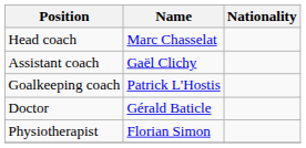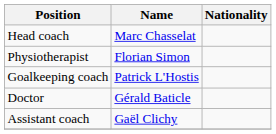 <table class="wikitable">
 <tr>
 <th>Position</th>
 <th>Name</th>
 <th>Nationality</th>
 </tr>
 <tr>
 <td>Head coach</td>
 <td><a href='#'>Marc Chasselat</a></td>
 <td></td>
 </tr>
 <tr>
-<td>Assistant coach</td>
-<td><a href='#'>Gaël Clichy</a></td>
+<td>Physiotherapist</td>
+<td><a href='#'>Florian Simon</a></td>
 <td></td>
 </tr>
 <tr>
 <td>Goalkeeping coach</td>
 <td><a href='#'>Patrick L'Hostis</a></td>
 <td></td>
 </tr>
 <tr>
 <td>Doctor</td>
 <td><a href='#'>Gérald Baticle</a></td>
 <td></td>
 </tr>
 <tr>
-<td>Physiotherapist</td>
-<td><a href='#'>Florian Simon</a></td>
+<td>Assistant coach</td>
+<td><a href='#'>Gaël Clichy</a></td>
 <td></td>
 </tr>
 <tr>
 </tr>
 </table>
